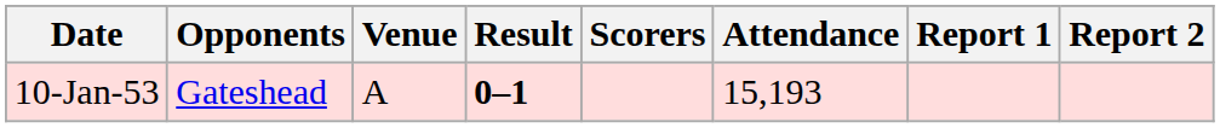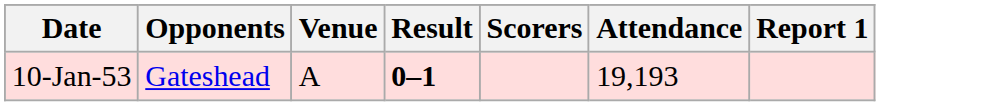 <table class=wikitable>
 <tr>
 <th>Date</th>
 <th>Opponents</th>
 <th>Venue</th>
 <th>Result</th>
 <th>Scorers</th>
 <th>Attendance</th>
 <th>Report 1</th>
-<th>Report 2</th>
 </tr>
 <tr bgcolor="#ffdddd">
 <td>10-Jan-53</td>
 <td><a href='#'>Gateshead</a></td>
 <td>A</td>
 <td><strong>0–1</strong></td>
 <td></td>
-<td>15,193</td>
-<td></td>
+<td>19,193</td>
 <td></td>
 </tr>
 </table>
